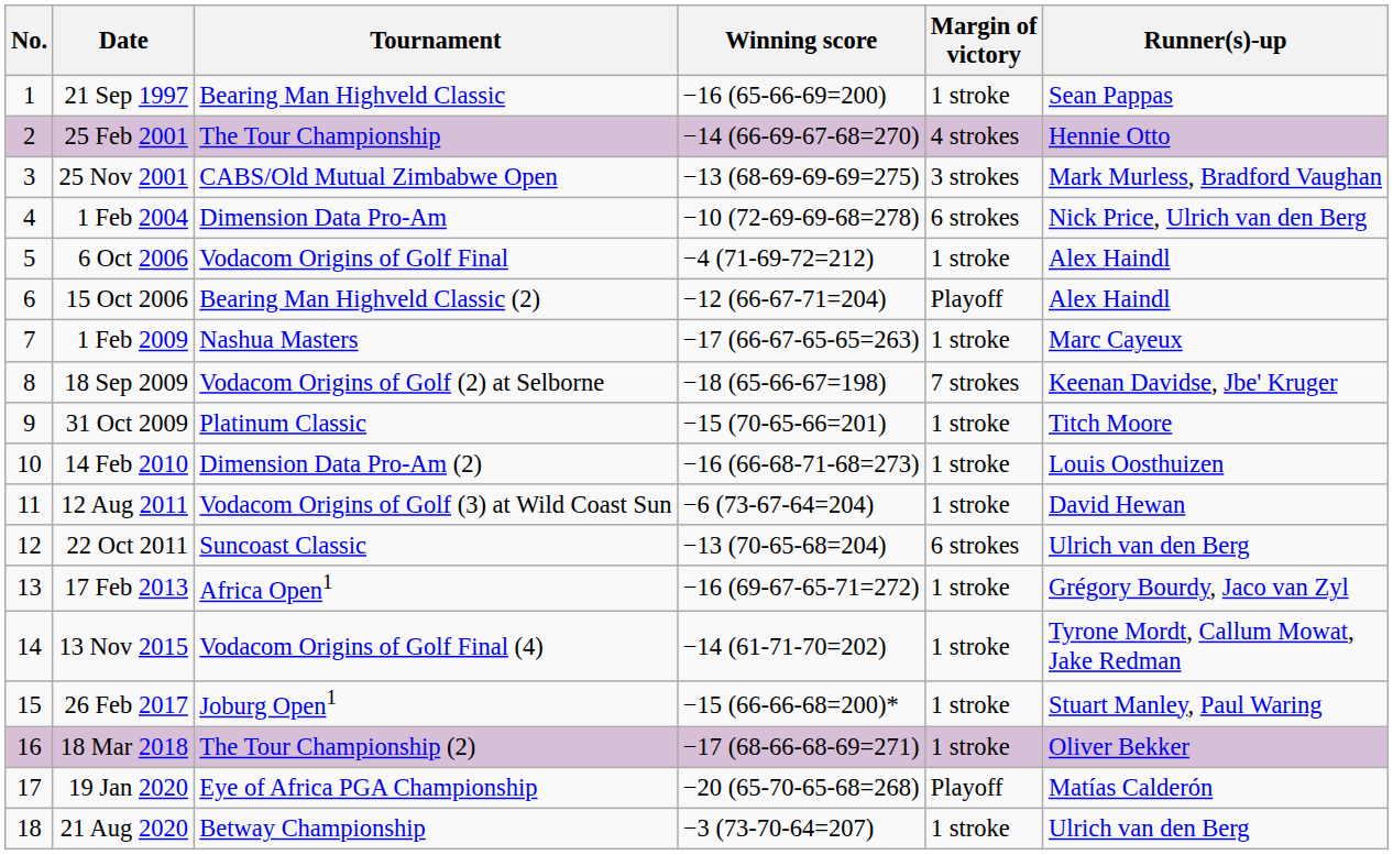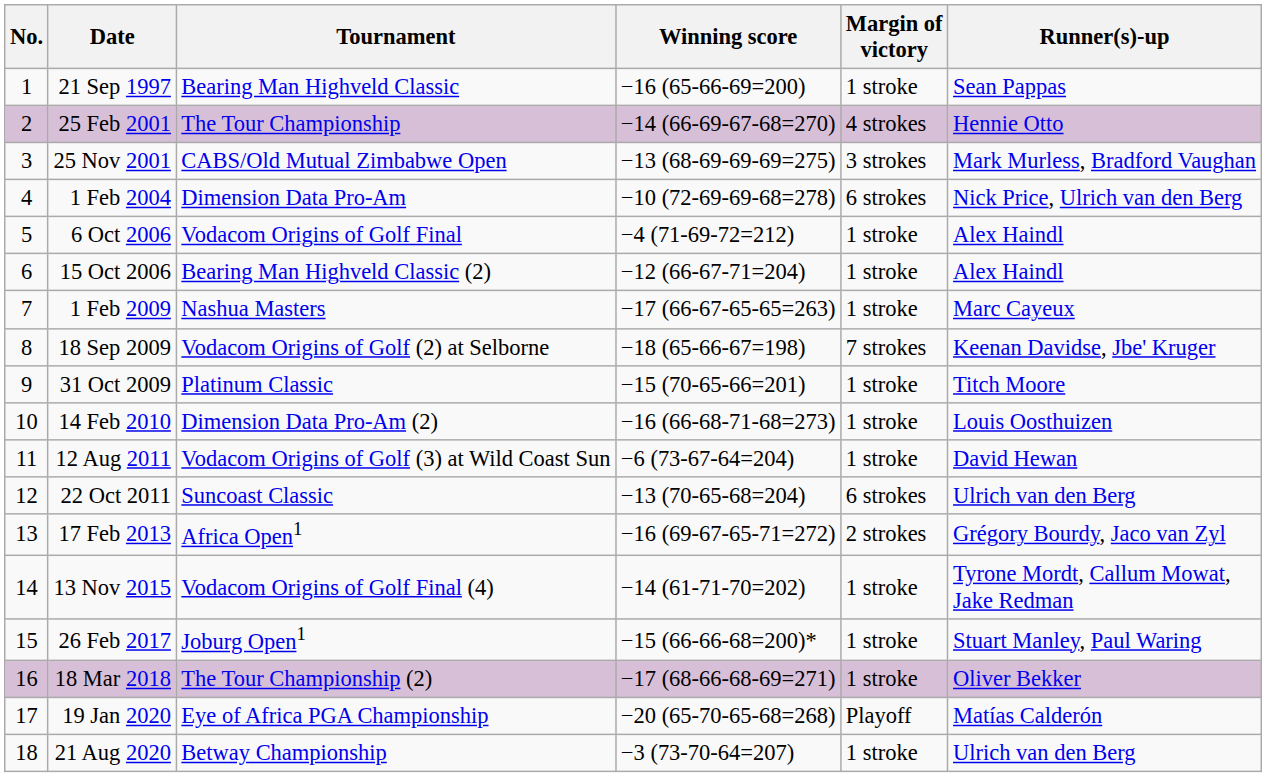 <table class="wikitable" style="font-size:95%;">
 <tr>
 <th>No.</th>
 <th>Date</th>
 <th>Tournament</th>
 <th>Winning score</th>
 <th>Margin of<br>victory</th>
 <th>Runner(s)-up</th>
 </tr>
 <tr>
 <td align=center>1</td>
 <td align=right>21 Sep <a href='#'>1997</a></td>
 <td><a href='#'>Bearing Man Highveld Classic</a></td>
 <td>−16 (65-66-69=200)</td>
 <td>1 stroke</td>
 <td> <a href='#'>Sean Pappas</a></td>
 </tr>
 <tr style="background:thistle;">
 <td align=center>2</td>
 <td align=right>25 Feb <a href='#'>2001</a></td>
 <td><a href='#'>The Tour Championship</a></td>
 <td>−14 (66-69-67-68=270)</td>
 <td>4 strokes</td>
 <td> <a href='#'>Hennie Otto</a></td>
 </tr>
 <tr>
 <td align=center>3</td>
 <td align=right>25 Nov <a href='#'>2001</a></td>
 <td><a href='#'>CABS/Old Mutual Zimbabwe Open</a></td>
 <td>−13 (68-69-69-69=275)</td>
 <td>3 strokes</td>
 <td> <a href='#'>Mark Murless</a>,  <a href='#'>Bradford Vaughan</a></td>
 </tr>
 <tr>
 <td align=center>4</td>
 <td align=right>1 Feb <a href='#'>2004</a></td>
 <td><a href='#'>Dimension Data Pro-Am</a></td>
 <td>−10 (72-69-69-68=278)</td>
 <td>6 strokes</td>
 <td> <a href='#'>Nick Price</a>,  <a href='#'>Ulrich van den Berg</a></td>
 </tr>
 <tr>
 <td align=center>5</td>
 <td align=right>6 Oct <a href='#'>2006</a></td>
 <td><a href='#'>Vodacom Origins of Golf Final</a></td>
 <td>−4 (71-69-72=212)</td>
 <td>1 stroke</td>
 <td> <a href='#'>Alex Haindl</a></td>
 </tr>
 <tr>
 <td align=center>6</td>
 <td align=right>15 Oct 2006</td>
 <td><a href='#'>Bearing Man Highveld Classic</a> (2)</td>
 <td>−12 (66-67-71=204)</td>
-<td>Playoff</td>
+<td>1 stroke</td>
 <td> <a href='#'>Alex Haindl</a></td>
 </tr>
 <tr>
 <td align=center>7</td>
 <td align=right>1 Feb <a href='#'>2009</a></td>
 <td><a href='#'>Nashua Masters</a></td>
 <td>−17 (66-67-65-65=263)</td>
 <td>1 stroke</td>
 <td> <a href='#'>Marc Cayeux</a></td>
 </tr>
 <tr>
 <td align=center>8</td>
 <td align=right>18 Sep 2009</td>
 <td><a href='#'>Vodacom Origins of Golf</a> (2) at Selborne</td>
 <td>−18 (65-66-67=198)</td>
 <td>7 strokes</td>
 <td> <a href='#'>Keenan Davidse</a>,  <a href='#'>Jbe' Kruger</a></td>
 </tr>
 <tr>
 <td align=center>9</td>
 <td align=right>31 Oct 2009</td>
 <td><a href='#'>Platinum Classic</a></td>
 <td>−15 (70-65-66=201)</td>
 <td>1 stroke</td>
 <td> <a href='#'>Titch Moore</a></td>
 </tr>
 <tr>
 <td align=center>10</td>
 <td align=right>14 Feb <a href='#'>2010</a></td>
 <td><a href='#'>Dimension Data Pro-Am</a> (2)</td>
 <td>−16 (66-68-71-68=273)</td>
 <td>1 stroke</td>
 <td> <a href='#'>Louis Oosthuizen</a></td>
 </tr>
 <tr>
 <td align=center>11</td>
 <td align=right>12 Aug <a href='#'>2011</a></td>
 <td><a href='#'>Vodacom Origins of Golf</a> (3) at Wild Coast Sun</td>
 <td>−6 (73-67-64=204)</td>
 <td>1 stroke</td>
 <td> <a href='#'>David Hewan</a></td>
 </tr>
 <tr>
 <td align=center>12</td>
 <td align=right>22 Oct 2011</td>
 <td><a href='#'>Suncoast Classic</a></td>
 <td>−13 (70-65-68=204)</td>
 <td>6 strokes</td>
 <td> <a href='#'>Ulrich van den Berg</a></td>
 </tr>
 <tr>
 <td align=center>13</td>
 <td align=right>17 Feb <a href='#'>2013</a></td>
 <td><a href='#'>Africa Open</a><sup>1</sup></td>
 <td>−16 (69-67-65-71=272)</td>
-<td>1 stroke</td>
+<td>2 strokes</td>
 <td> <a href='#'>Grégory Bourdy</a>,  <a href='#'>Jaco van Zyl</a></td>
 </tr>
 <tr>
 <td align=center>14</td>
 <td align=right>13 Nov <a href='#'>2015</a></td>
 <td><a href='#'>Vodacom Origins of Golf Final</a> (4)</td>
 <td>−14 (61-71-70=202)</td>
 <td>1 stroke</td>
 <td> <a href='#'>Tyrone Mordt</a>,  <a href='#'>Callum Mowat</a>,<br> <a href='#'>Jake Redman</a></td>
 </tr>
 <tr>
 <td align=center>15</td>
 <td align=right>26 Feb <a href='#'>2017</a></td>
 <td><a href='#'>Joburg Open</a><sup>1</sup></td>
 <td>−15 (66-66-68=200)*</td>
 <td>1 stroke</td>
 <td> <a href='#'>Stuart Manley</a>,  <a href='#'>Paul Waring</a></td>
 </tr>
 <tr style="background:thistle;">
 <td align=center>16</td>
 <td align=right>18 Mar <a href='#'>2018</a></td>
 <td><a href='#'>The Tour Championship</a> (2)</td>
 <td>−17 (68-66-68-69=271)</td>
 <td>1 stroke</td>
 <td> <a href='#'>Oliver Bekker</a></td>
 </tr>
 <tr>
 <td align=center>17</td>
 <td align=right>19 Jan <a href='#'>2020</a></td>
 <td><a href='#'>Eye of Africa PGA Championship</a></td>
 <td>−20 (65-70-65-68=268)</td>
 <td>Playoff</td>
 <td> <a href='#'>Matías Calderón</a></td>
 </tr>
 <tr>
 <td align=center>18</td>
 <td align=right>21 Aug <a href='#'>2020</a></td>
 <td><a href='#'>Betway Championship</a></td>
 <td>−3 (73-70-64=207)</td>
 <td>1 stroke</td>
 <td> <a href='#'>Ulrich van den Berg</a></td>
 </tr>
 </table>
